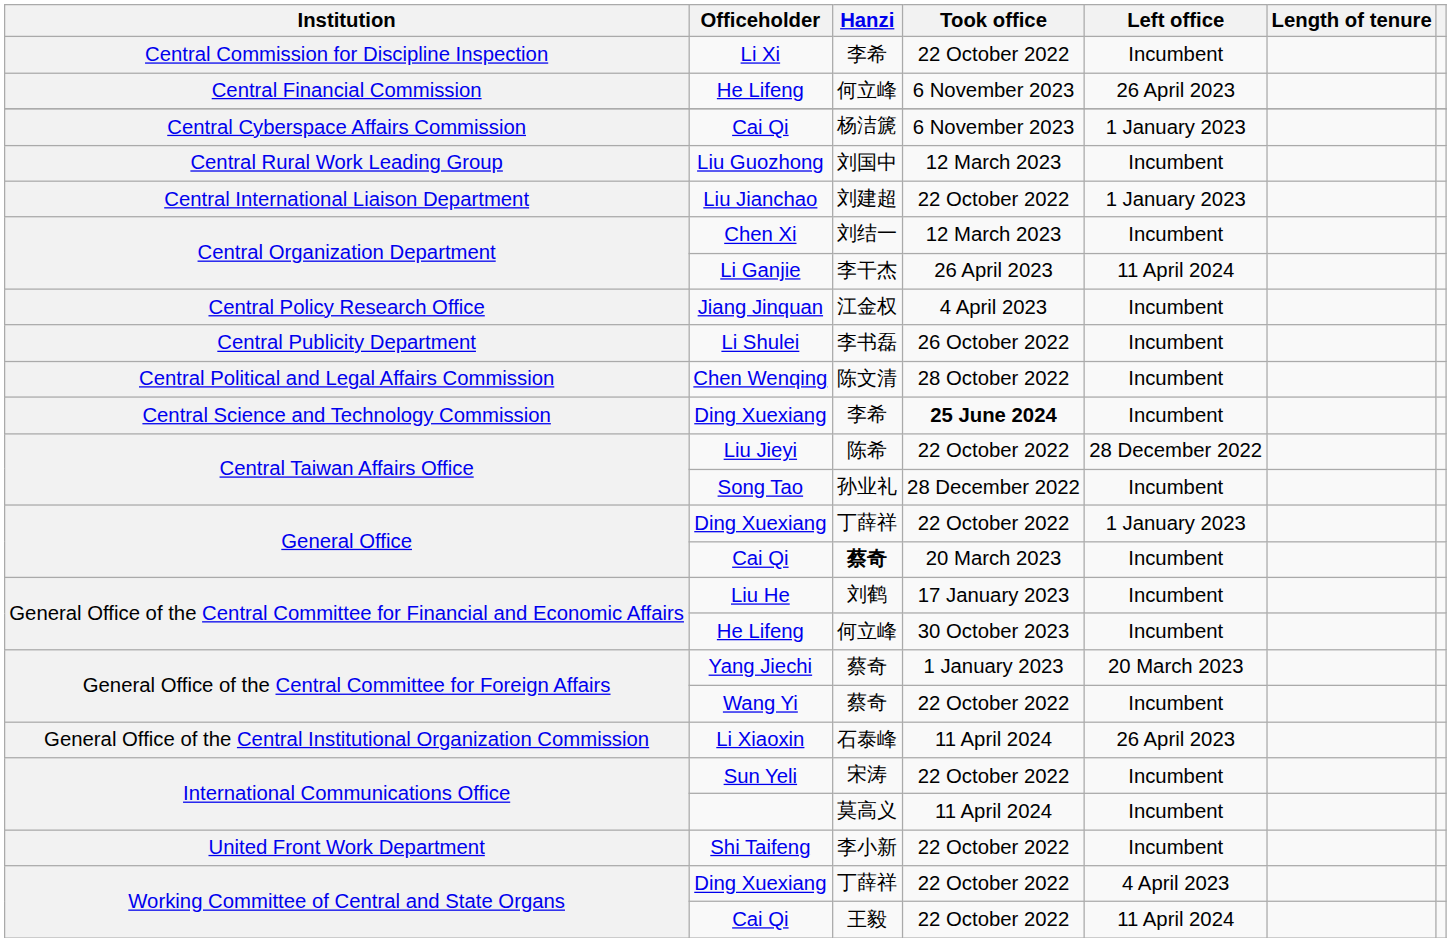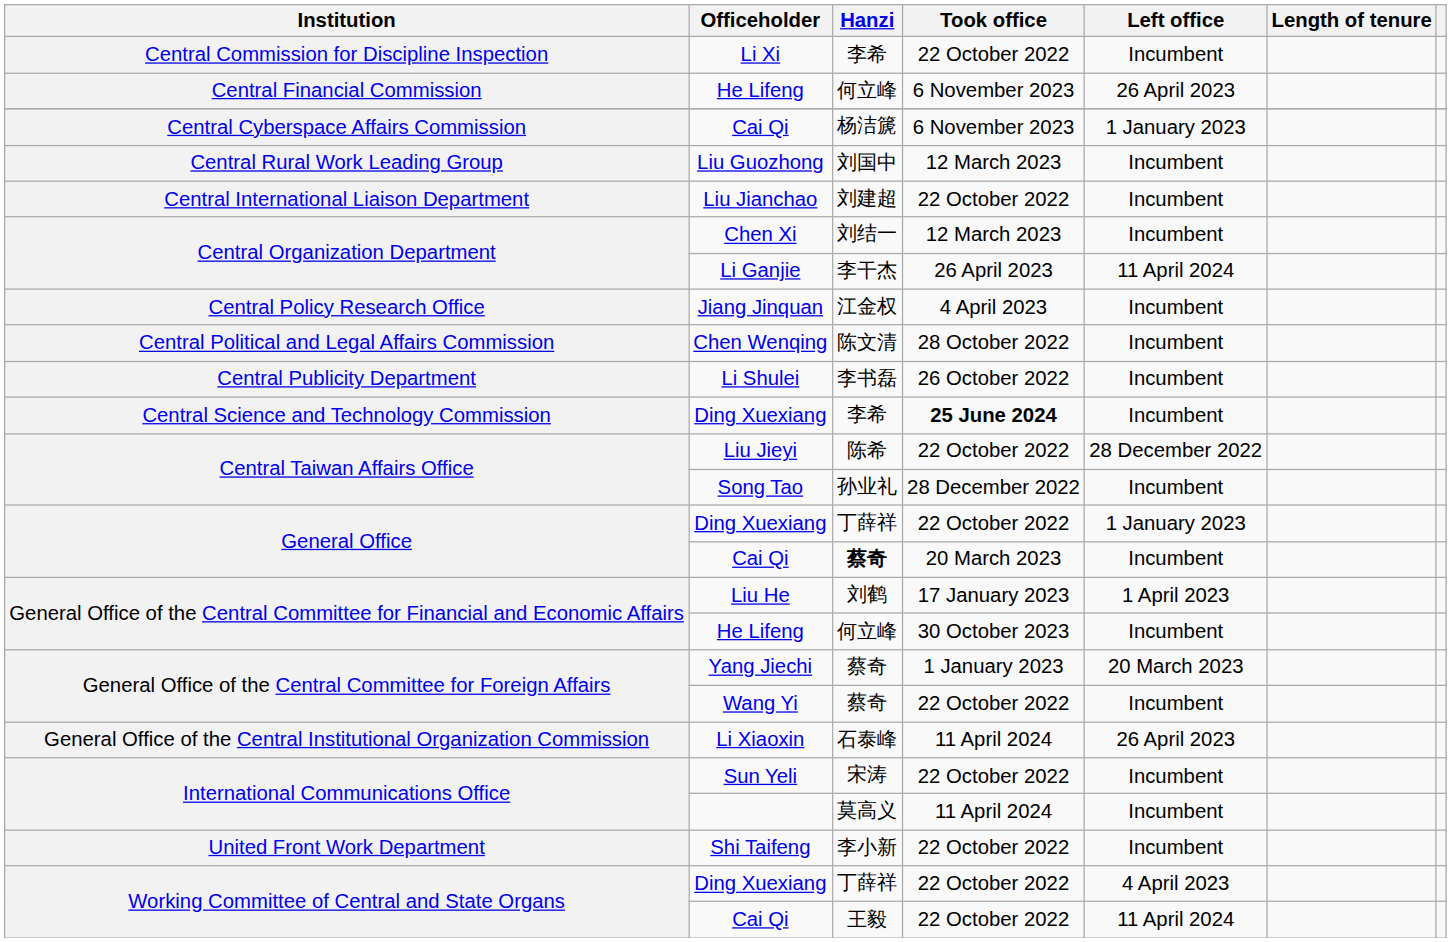 <table class="wikitable sortable plainrowheaders" style=text-align:center>
 <tr>
 <th scope="col">Institution</th>
 <th scope="col">Officeholder</th>
 <th scope="col"><a href='#'>Hanzi</a></th>
 <th scope="col">Took office</th>
 <th scope="col">Left office</th>
 <th scope="col">Length of tenure</th>
 <th scope=col class="unsortable"></th>
 </tr>
 <tr>
 <th scope="row" style="font-weight:normal;"><a href='#'>Central Commission for Discipline Inspection</a></th>
 <td><a href='#'>Li Xi</a></td>
 <td>李希</td>
 <td>22 October 2022</td>
 <td>Incumbent</td>
 <td></td>
 <td></td>
 </tr>
 <tr>
 <th scope="row" style="font-weight:normal;"><a href='#'>Central Financial Commission</a></th>
 <td><a href='#'>He Lifeng</a></td>
 <td>何立峰</td>
 <td>6 November 2023</td>
 <td>26 April 2023</td>
 <td></td>
 <td></td>
 </tr>
 <tr>
 </tr>
 <tr>
 <th scope="row" style="font-weight:normal;"><a href='#'>Central Cyberspace Affairs Commission</a></th>
 <td><a href='#'>Cai Qi</a></td>
 <td>杨洁篪</td>
 <td>6 November 2023</td>
 <td>1 January 2023</td>
 <td></td>
 <td></td>
 </tr>
 <tr>
 <th scope="row" style="font-weight:normal;"><a href='#'>Central Rural Work Leading Group</a></th>
 <td><a href='#'>Liu Guozhong</a></td>
 <td>刘国中</td>
 <td>12 March 2023</td>
 <td>Incumbent</td>
 <td></td>
 <td></td>
 </tr>
 <tr>
 <th scope="row" style="font-weight:normal;"><a href='#'>Central International Liaison Department</a></th>
 <td><a href='#'>Liu Jianchao</a></td>
 <td>刘建超</td>
 <td>22 October 2022</td>
-<td>1 January 2023</td>
+<td>Incumbent</td>
 <td></td>
 <td></td>
 </tr>
 <tr>
 <th scope="row" style="font-weight:normal;" rowspan="2"><a href='#'>Central Organization Department</a></th>
 <td><a href='#'>Chen Xi</a></td>
 <td>刘结一</td>
 <td>12 March 2023</td>
 <td>Incumbent</td>
 <td></td>
 <td></td>
 </tr>
 <tr>
 <td><a href='#'>Li Ganjie</a></td>
 <td>李干杰</td>
 <td>26 April 2023</td>
 <td>11 April 2024</td>
 <td></td>
 <td></td>
 </tr>
 <tr>
 <th scope="row" style="font-weight:normal;"><a href='#'>Central Policy Research Office</a></th>
 <td><a href='#'>Jiang Jinquan</a></td>
 <td>江金权</td>
 <td>4 April 2023</td>
 <td>Incumbent</td>
 <td></td>
 <td></td>
 </tr>
 <tr>
-<th scope="row" style="font-weight:normal;"><a href='#'>Central Publicity Department</a></th>
-<td><a href='#'>Li Shulei</a></td>
-<td>李书磊</td>
-<td>26 October 2022</td>
+<th scope="row" style="font-weight:normal;"><a href='#'>Central Political and Legal Affairs Commission</a></th>
+<td><a href='#'>Chen Wenqing</a></td>
+<td>陈文清</td>
+<td>28 October 2022</td>
 <td>Incumbent</td>
 <td></td>
 <td></td>
 </tr>
 <tr>
-<th scope="row" style="font-weight:normal;"><a href='#'>Central Political and Legal Affairs Commission</a></th>
-<td><a href='#'>Chen Wenqing</a></td>
-<td>陈文清</td>
-<td>28 October 2022</td>
+<th scope="row" style="font-weight:normal;"><a href='#'>Central Publicity Department</a></th>
+<td><a href='#'>Li Shulei</a></td>
+<td>李书磊</td>
+<td>26 October 2022</td>
 <td>Incumbent</td>
 <td></td>
 <td></td>
 </tr>
 <tr>
 <th scope="row" style="font-weight:normal;"><a href='#'>Central Science and Technology Commission</a></th>
 <td><a href='#'>Ding Xuexiang</a></td>
 <td>李希</td>
 <td><strong>25 June 2024</strong></td>
 <td>Incumbent</td>
 <td></td>
 <td></td>
 </tr>
 <tr>
 <th scope="row" style="font-weight:normal;" rowspan="2"><a href='#'>Central Taiwan Affairs Office</a></th>
 <td><a href='#'>Liu Jieyi</a></td>
 <td>陈希</td>
 <td>22 October 2022</td>
 <td>28 December 2022</td>
 <td></td>
 <td></td>
 </tr>
 <tr>
 <td><a href='#'>Song Tao</a></td>
 <td>孙业礼</td>
 <td>28 December 2022</td>
 <td>Incumbent</td>
 <td></td>
 <td></td>
 </tr>
 <tr>
 <th scope="row" style="font-weight:normal;" rowspan="2"><a href='#'>General Office</a></th>
 <td><a href='#'>Ding Xuexiang</a></td>
 <td>丁薛祥</td>
 <td>22 October 2022</td>
 <td>1 January 2023</td>
 <td></td>
 <td></td>
 </tr>
 <tr>
 <td><a href='#'>Cai Qi</a></td>
 <td><strong>蔡奇</strong></td>
 <td>20 March 2023</td>
 <td>Incumbent</td>
 <td></td>
 <td></td>
 </tr>
 <tr>
 <th scope="row" style="font-weight:normal;" rowspan="2">General Office of the <a href='#'>Central Committee for Financial and Economic Affairs</a></th>
 <td><a href='#'>Liu He</a></td>
 <td>刘鹤</td>
 <td>17 January 2023</td>
-<td>Incumbent</td>
+<td>1 April 2023</td>
 <td></td>
 <td></td>
 </tr>
 <tr>
 <td><a href='#'>He Lifeng</a></td>
 <td>何立峰</td>
 <td>30 October 2023</td>
 <td>Incumbent</td>
 <td></td>
 <td></td>
 </tr>
 <tr>
 <th scope="row" style="font-weight:normal;" rowspan="2">General Office of the <a href='#'>Central Committee for Foreign Affairs</a></th>
 <td><a href='#'>Yang Jiechi</a></td>
 <td>蔡奇</td>
 <td>1 January 2023</td>
 <td>20 March 2023</td>
 <td></td>
 <td></td>
 </tr>
 <tr>
 <td><a href='#'>Wang Yi</a></td>
 <td>蔡奇</td>
 <td>22 October 2022</td>
 <td>Incumbent</td>
 <td></td>
 <td></td>
 </tr>
 <tr>
 <th scope="row" style="font-weight:normal;">General Office of the <a href='#'>Central Institutional Organization Commission</a></th>
 <td><a href='#'>Li Xiaoxin</a></td>
 <td>石泰峰</td>
 <td>11 April 2024</td>
 <td>26 April 2023</td>
 <td></td>
 <td></td>
 </tr>
 <tr>
 <th rowspan="2" scope="row" style="font-weight:normal;"><a href='#'>International Communications Office</a></th>
 <td><a href='#'>Sun Yeli</a></td>
 <td>宋涛</td>
 <td>22 October 2022</td>
 <td>Incumbent</td>
 <td></td>
 <td></td>
 </tr>
 <tr>
 <td></td>
 <td>莫高义</td>
 <td>11 April 2024</td>
 <td>Incumbent</td>
 <td></td>
 <td></td>
 </tr>
 <tr>
 <th scope="row" style="font-weight:normal;"><a href='#'>United Front Work Department</a></th>
 <td><a href='#'>Shi Taifeng</a></td>
 <td>李小新</td>
 <td>22 October 2022</td>
 <td>Incumbent</td>
 <td></td>
 <td></td>
 </tr>
 <tr>
 <th rowspan="2" scope="row" style="font-weight:normal;"><a href='#'>Working Committee of Central and State Organs</a></th>
 <td><a href='#'>Ding Xuexiang</a></td>
 <td>丁薛祥</td>
 <td>22 October 2022</td>
 <td>4 April 2023</td>
 <td></td>
 <td></td>
 </tr>
 <tr>
 <td><a href='#'>Cai Qi</a></td>
 <td>王毅</td>
 <td>22 October 2022</td>
 <td>11 April 2024</td>
 <td></td>
 <td></td>
 </tr>
 </table>
